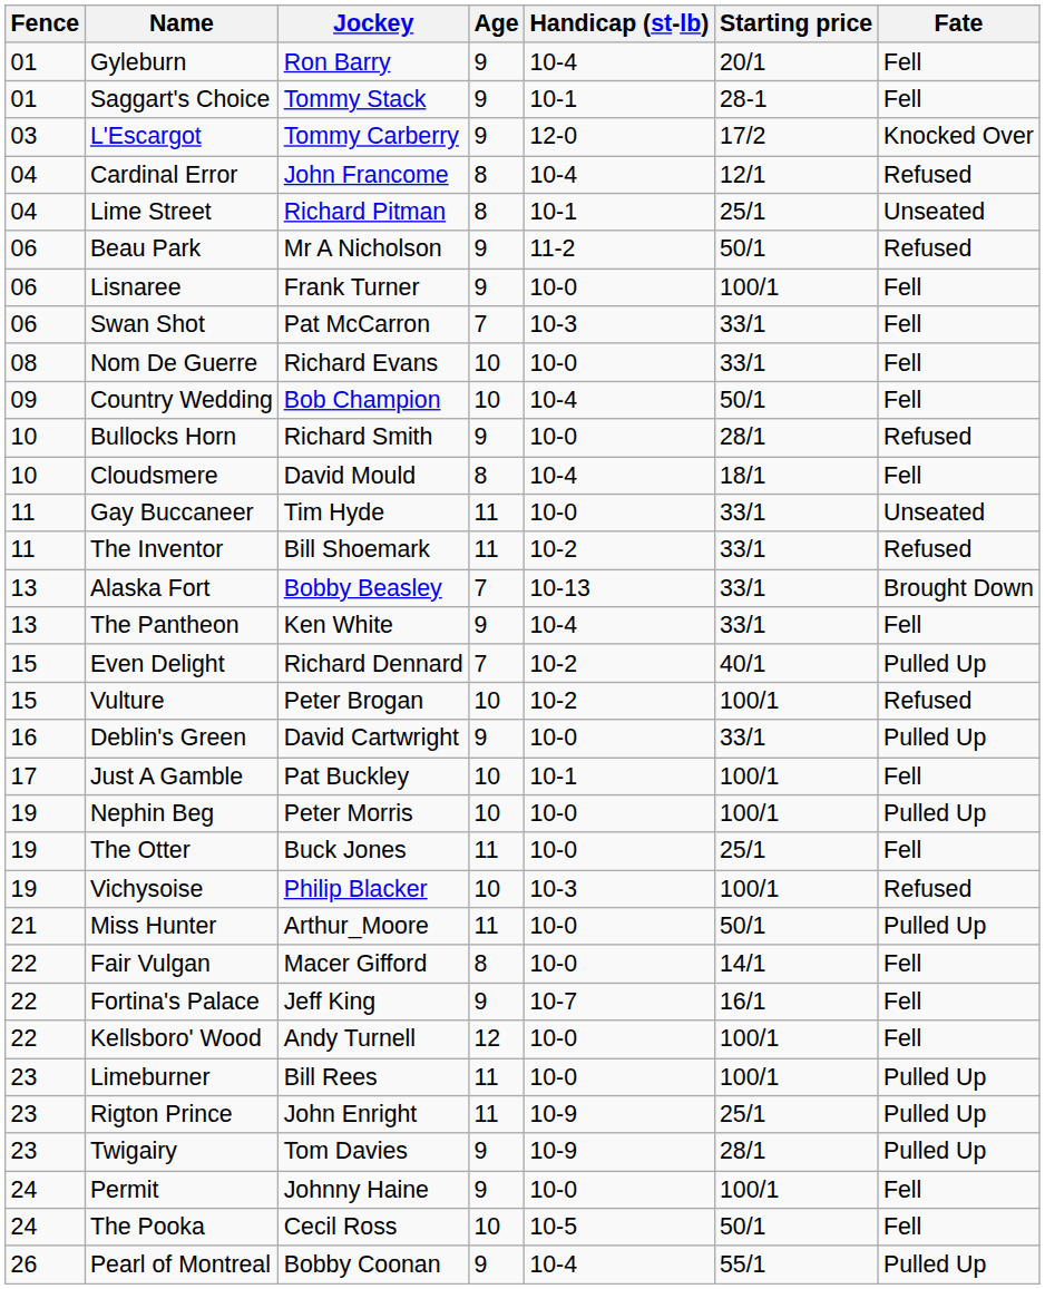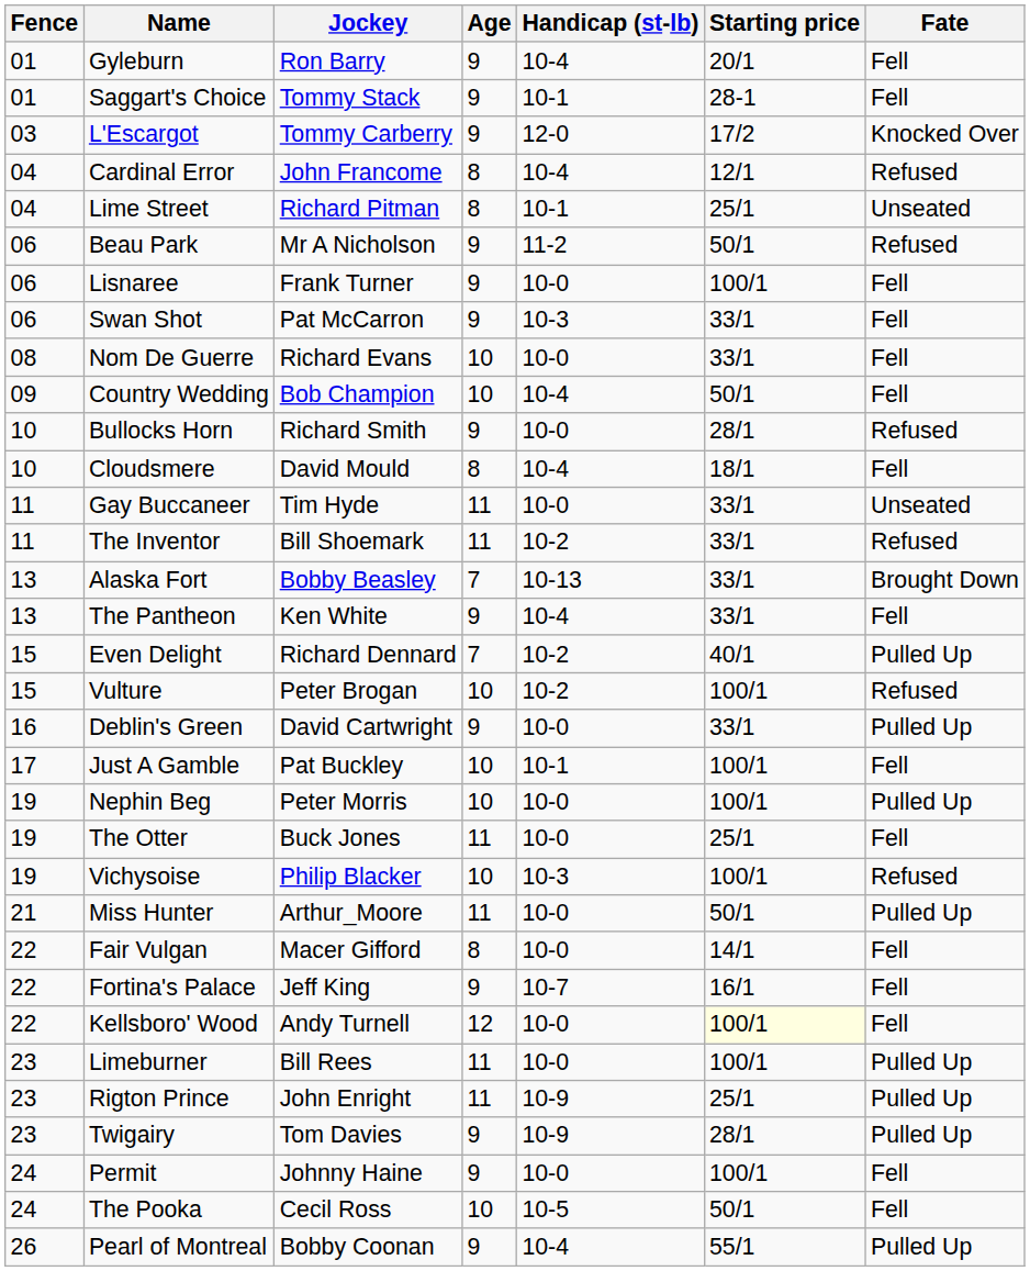 <table class="wikitable sortable">
 <tr>
 <th>Fence</th>
 <th>Name</th>
 <th><a href='#'>Jockey</a></th>
 <th>Age</th>
 <th>Handicap (<a href='#'>st</a>-<a href='#'>lb</a>)</th>
 <th>Starting price</th>
 <th>Fate</th>
 </tr>
 <tr>
 <td>01</td>
 <td>Gyleburn</td>
 <td><a href='#'>Ron Barry</a></td>
 <td>9</td>
 <td>10-4</td>
 <td>20/1</td>
 <td>Fell</td>
 </tr>
 <tr>
 <td>01</td>
 <td>Saggart's Choice</td>
 <td><a href='#'>Tommy Stack</a></td>
 <td>9</td>
 <td>10-1</td>
 <td>28-1</td>
 <td>Fell</td>
 </tr>
 <tr>
 <td>03</td>
 <td><a href='#'>L'Escargot</a></td>
 <td><a href='#'>Tommy Carberry</a></td>
 <td>9</td>
 <td>12-0</td>
 <td>17/2</td>
 <td>Knocked Over</td>
 </tr>
 <tr>
 <td>04</td>
 <td>Cardinal Error</td>
 <td><a href='#'>John Francome</a></td>
 <td>8</td>
 <td>10-4</td>
 <td>12/1</td>
 <td>Refused</td>
 </tr>
 <tr>
 <td>04</td>
 <td>Lime Street</td>
 <td><a href='#'>Richard Pitman</a></td>
 <td>8</td>
 <td>10-1</td>
 <td>25/1</td>
 <td>Unseated</td>
 </tr>
 <tr>
 <td>06</td>
 <td>Beau Park</td>
 <td>Mr A Nicholson</td>
 <td>9</td>
 <td>11-2</td>
 <td>50/1</td>
 <td>Refused</td>
 </tr>
 <tr>
 <td>06</td>
 <td>Lisnaree</td>
 <td>Frank Turner</td>
 <td>9</td>
 <td>10-0</td>
 <td>100/1</td>
 <td>Fell</td>
 </tr>
 <tr>
 <td>06</td>
 <td>Swan Shot</td>
 <td>Pat McCarron</td>
-<td>7</td>
+<td>9</td>
 <td>10-3</td>
 <td>33/1</td>
 <td>Fell</td>
 </tr>
 <tr>
 <td>08</td>
 <td>Nom De Guerre</td>
 <td>Richard Evans</td>
 <td>10</td>
 <td>10-0</td>
 <td>33/1</td>
 <td>Fell</td>
 </tr>
 <tr>
 <td>09</td>
 <td>Country Wedding</td>
 <td><a href='#'>Bob Champion</a></td>
 <td>10</td>
 <td>10-4</td>
 <td>50/1</td>
 <td>Fell</td>
 </tr>
 <tr>
 <td>10</td>
 <td>Bullocks Horn</td>
 <td>Richard Smith</td>
 <td>9</td>
 <td>10-0</td>
 <td>28/1</td>
 <td>Refused</td>
 </tr>
 <tr>
 <td>10</td>
 <td>Cloudsmere</td>
 <td>David Mould</td>
 <td>8</td>
 <td>10-4</td>
 <td>18/1</td>
 <td>Fell</td>
 </tr>
 <tr>
 <td>11</td>
 <td>Gay Buccaneer</td>
 <td>Tim Hyde</td>
 <td>11</td>
 <td>10-0</td>
 <td>33/1</td>
 <td>Unseated</td>
 </tr>
 <tr>
 <td>11</td>
 <td>The Inventor</td>
 <td>Bill Shoemark</td>
 <td>11</td>
 <td>10-2</td>
 <td>33/1</td>
 <td>Refused</td>
 </tr>
 <tr>
 <td>13</td>
 <td>Alaska Fort</td>
 <td><a href='#'>Bobby Beasley</a></td>
 <td>7</td>
 <td>10-13</td>
 <td>33/1</td>
 <td>Brought Down</td>
 </tr>
 <tr>
 <td>13</td>
 <td>The Pantheon</td>
 <td>Ken White</td>
 <td>9</td>
 <td>10-4</td>
 <td>33/1</td>
 <td>Fell</td>
 </tr>
 <tr>
 <td>15</td>
 <td>Even Delight</td>
 <td>Richard Dennard</td>
 <td>7</td>
 <td>10-2</td>
 <td>40/1</td>
 <td>Pulled Up</td>
 </tr>
 <tr>
 <td>15</td>
 <td>Vulture</td>
 <td>Peter Brogan</td>
 <td>10</td>
 <td>10-2</td>
 <td>100/1</td>
 <td>Refused</td>
 </tr>
 <tr>
 <td>16</td>
 <td>Deblin's Green</td>
 <td>David Cartwright</td>
 <td>9</td>
 <td>10-0</td>
 <td>33/1</td>
 <td>Pulled Up</td>
 </tr>
 <tr>
 <td>17</td>
 <td>Just A Gamble</td>
 <td>Pat Buckley</td>
 <td>10</td>
 <td>10-1</td>
 <td>100/1</td>
 <td>Fell</td>
 </tr>
 <tr>
 <td>19</td>
 <td>Nephin Beg</td>
 <td>Peter Morris</td>
 <td>10</td>
 <td>10-0</td>
 <td>100/1</td>
 <td>Pulled Up</td>
 </tr>
 <tr>
 <td>19</td>
 <td>The Otter</td>
 <td>Buck Jones</td>
 <td>11</td>
 <td>10-0</td>
 <td>25/1</td>
 <td>Fell</td>
 </tr>
 <tr>
 <td>19</td>
 <td>Vichysoise</td>
 <td><a href='#'>Philip Blacker</a></td>
 <td>10</td>
 <td>10-3</td>
 <td>100/1</td>
 <td>Refused</td>
 </tr>
 <tr>
 <td>21</td>
 <td>Miss Hunter</td>
 <td>Arthur_Moore</td>
 <td>11</td>
 <td>10-0</td>
 <td>50/1</td>
 <td>Pulled Up</td>
 </tr>
 <tr>
 <td>22</td>
 <td>Fair Vulgan</td>
 <td>Macer Gifford</td>
 <td>8</td>
 <td>10-0</td>
 <td>14/1</td>
 <td>Fell</td>
 </tr>
 <tr>
 <td>22</td>
 <td>Fortina's Palace</td>
 <td>Jeff King</td>
 <td>9</td>
 <td>10-7</td>
 <td>16/1</td>
 <td>Fell</td>
 </tr>
 <tr>
 <td>22</td>
 <td>Kellsboro' Wood</td>
 <td>Andy Turnell</td>
 <td>12</td>
 <td>10-0</td>
-<td>100/1</td>
+<td style="background: lightyellow;">100/1</td>
 <td>Fell</td>
 </tr>
 <tr>
 <td>23</td>
 <td>Limeburner</td>
 <td>Bill Rees</td>
 <td>11</td>
 <td>10-0</td>
 <td>100/1</td>
 <td>Pulled Up</td>
 </tr>
 <tr>
 <td>23</td>
 <td>Rigton Prince</td>
 <td>John Enright</td>
 <td>11</td>
 <td>10-9</td>
 <td>25/1</td>
 <td>Pulled Up</td>
 </tr>
 <tr>
 <td>23</td>
 <td>Twigairy</td>
 <td>Tom Davies</td>
 <td>9</td>
 <td>10-9</td>
 <td>28/1</td>
 <td>Pulled Up</td>
 </tr>
 <tr>
 <td>24</td>
 <td>Permit</td>
 <td>Johnny Haine</td>
 <td>9</td>
 <td>10-0</td>
 <td>100/1</td>
 <td>Fell</td>
 </tr>
 <tr>
 <td>24</td>
 <td>The Pooka</td>
 <td>Cecil Ross</td>
 <td>10</td>
 <td>10-5</td>
 <td>50/1</td>
 <td>Fell</td>
 </tr>
 <tr>
 <td>26</td>
 <td>Pearl of Montreal</td>
 <td>Bobby Coonan</td>
 <td>9</td>
 <td>10-4</td>
 <td>55/1</td>
 <td>Pulled Up</td>
 </tr>
 </table>
